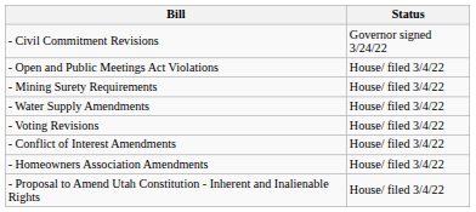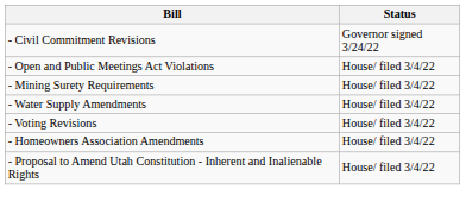 <table class="wikitable">
 <tr>
 <th>Bill</th>
 <th>Status</th>
 </tr>
 <tr>
 <td>- Civil Commitment Revisions</td>
 <td>Governor signed 3/24/22</td>
 </tr>
 <tr>
 <td>- Open and Public Meetings Act Violations</td>
 <td>House/ filed 3/4/22</td>
 </tr>
 <tr>
 <td>- Mining Surety Requirements</td>
 <td>House/ filed 3/4/22</td>
 </tr>
 <tr>
 <td>- Water Supply Amendments</td>
 <td>House/ filed 3/4/22</td>
 </tr>
 <tr>
 <td>- Voting Revisions</td>
 <td>House/ filed 3/4/22</td>
 </tr>
 <tr>
-<td>- Conflict of Interest Amendments</td>
-<td>House/ filed 3/4/22</td>
-</tr>
-<tr>
 <td>- Homeowners Association Amendments</td>
 <td>House/ filed 3/4/22</td>
 </tr>
 <tr>
 <td>- Proposal to Amend Utah Constitution - Inherent and Inalienable Rights</td>
 <td>House/ filed 3/4/22</td>
 </tr>
 </table>
